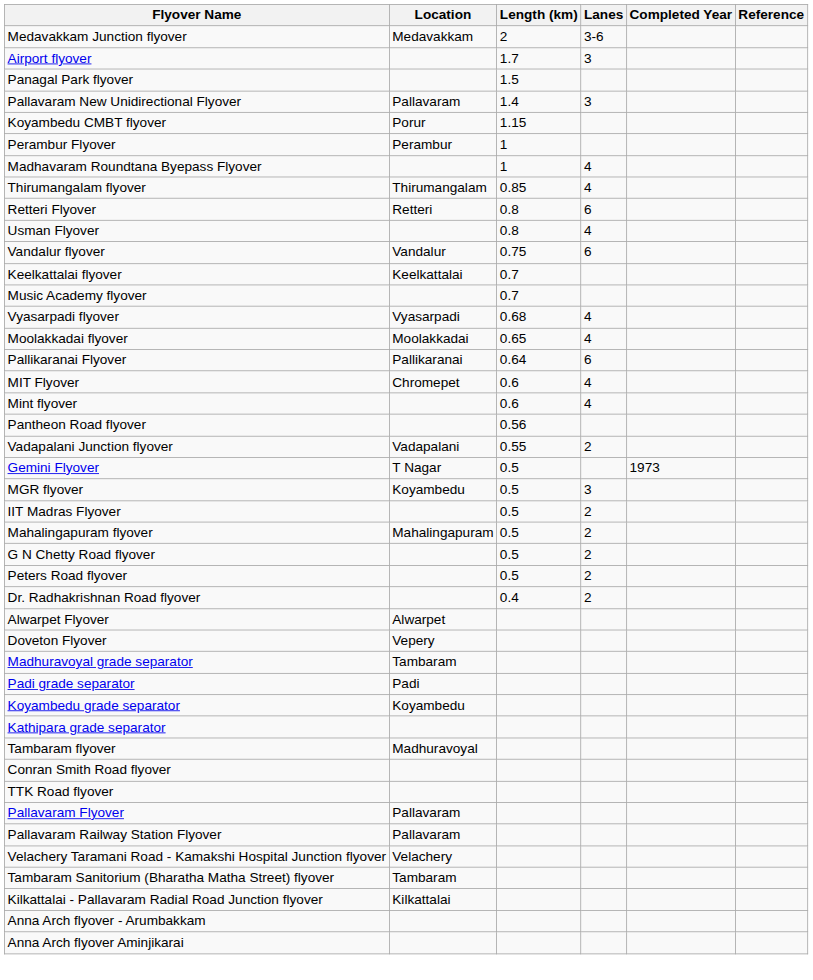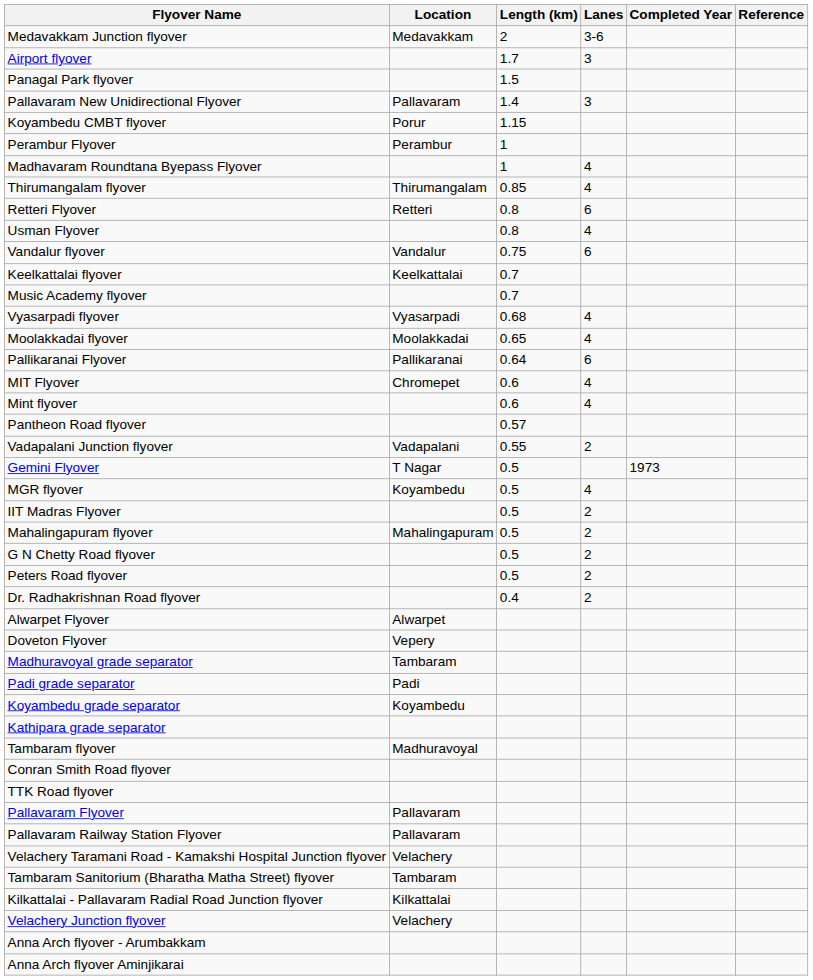 <table class="wikitable sortable static-row-numbers static-row-header-text">
 <tr>
 <th>Flyover Name</th>
 <th>Location</th>
 <th>Length (km)</th>
 <th>Lanes</th>
 <th>Completed Year</th>
 <th scope="col" class="unsortable">Reference</th>
 </tr>
 <tr>
 <td>Medavakkam Junction flyover</td>
 <td>Medavakkam</td>
 <td>2</td>
 <td>3-6</td>
 <td></td>
 <td></td>
 </tr>
 <tr>
 <td><a href='#'>Airport flyover</a></td>
 <td></td>
 <td>1.7</td>
 <td>3</td>
 <td></td>
 <td></td>
 </tr>
 <tr>
 <td>Panagal Park flyover</td>
 <td></td>
 <td>1.5</td>
 <td></td>
 <td></td>
 <td></td>
 </tr>
 <tr>
 <td>Pallavaram New Unidirectional Flyover</td>
 <td>Pallavaram</td>
 <td>1.4</td>
 <td>3</td>
 <td></td>
 <td></td>
 </tr>
 <tr>
 <td>Koyambedu CMBT flyover</td>
 <td>Porur</td>
 <td>1.15</td>
 <td></td>
 <td></td>
 <td></td>
 </tr>
 <tr>
 <td>Perambur Flyover</td>
 <td>Perambur</td>
 <td>1</td>
 <td></td>
 <td></td>
 <td></td>
 </tr>
 <tr>
 <td>Madhavaram Roundtana Byepass Flyover</td>
 <td></td>
 <td>1</td>
 <td>4</td>
 <td></td>
 <td></td>
 </tr>
 <tr>
 <td>Thirumangalam flyover</td>
 <td>Thirumangalam</td>
 <td>0.85</td>
 <td>4</td>
 <td></td>
 <td></td>
 </tr>
 <tr>
 <td>Retteri Flyover</td>
 <td>Retteri</td>
 <td>0.8</td>
 <td>6</td>
 <td></td>
 <td></td>
 </tr>
 <tr>
 <td>Usman Flyover</td>
 <td></td>
 <td>0.8</td>
 <td>4</td>
 <td></td>
 <td></td>
 </tr>
 <tr>
 <td>Vandalur flyover</td>
 <td>Vandalur</td>
 <td>0.75</td>
 <td>6</td>
 <td></td>
 <td></td>
 </tr>
 <tr>
 <td>Keelkattalai flyover</td>
 <td>Keelkattalai</td>
 <td>0.7</td>
 <td></td>
 <td></td>
 <td></td>
 </tr>
 <tr>
 <td>Music Academy flyover</td>
 <td></td>
 <td>0.7</td>
 <td></td>
 <td></td>
 <td></td>
 </tr>
 <tr>
 <td>Vyasarpadi flyover</td>
 <td>Vyasarpadi</td>
 <td>0.68</td>
 <td>4</td>
 <td></td>
 <td></td>
 </tr>
 <tr>
 <td>Moolakkadai flyover</td>
 <td>Moolakkadai</td>
 <td>0.65</td>
 <td>4</td>
 <td></td>
 <td></td>
 </tr>
 <tr>
 <td>Pallikaranai Flyover</td>
 <td>Pallikaranai</td>
 <td>0.64</td>
 <td>6</td>
 <td></td>
 <td></td>
 </tr>
 <tr>
 <td>MIT Flyover</td>
 <td>Chromepet</td>
 <td>0.6</td>
 <td>4</td>
 <td></td>
 <td></td>
 </tr>
 <tr>
 <td>Mint flyover</td>
 <td></td>
 <td>0.6</td>
 <td>4</td>
 <td></td>
 <td></td>
 </tr>
 <tr>
 <td>Pantheon Road flyover</td>
 <td></td>
-<td>0.56</td>
+<td>0.57</td>
 <td></td>
 <td></td>
 <td></td>
 </tr>
 <tr>
 <td>Vadapalani Junction flyover</td>
 <td>Vadapalani</td>
 <td>0.55</td>
 <td>2</td>
 <td></td>
 <td></td>
 </tr>
 <tr>
 <td><a href='#'>Gemini Flyover</a></td>
 <td>T Nagar</td>
 <td>0.5</td>
 <td></td>
 <td>1973</td>
 <td></td>
 </tr>
 <tr>
 <td>MGR flyover</td>
 <td>Koyambedu</td>
 <td>0.5</td>
-<td>3</td>
+<td>4</td>
 <td></td>
 <td></td>
 </tr>
 <tr>
 <td>IIT Madras Flyover</td>
 <td></td>
 <td>0.5</td>
 <td>2</td>
 <td></td>
 <td></td>
 </tr>
 <tr>
 <td>Mahalingapuram flyover</td>
 <td>Mahalingapuram</td>
 <td>0.5</td>
 <td>2</td>
 <td></td>
 <td></td>
 </tr>
 <tr>
 <td>G N Chetty Road flyover</td>
 <td></td>
 <td>0.5</td>
 <td>2</td>
 <td></td>
 <td></td>
 </tr>
 <tr>
 <td>Peters Road flyover</td>
 <td></td>
 <td>0.5</td>
 <td>2</td>
 <td></td>
 <td></td>
 </tr>
 <tr>
 <td>Dr. Radhakrishnan Road flyover</td>
 <td></td>
 <td>0.4</td>
 <td>2</td>
 <td></td>
 <td></td>
 </tr>
 <tr>
 <td>Alwarpet Flyover</td>
 <td>Alwarpet</td>
 <td></td>
 <td></td>
 <td></td>
 <td></td>
 </tr>
 <tr>
 <td>Doveton Flyover</td>
 <td>Vepery</td>
 <td></td>
 <td></td>
 <td></td>
 <td></td>
 </tr>
 <tr>
 <td><a href='#'>Madhuravoyal grade separator</a></td>
 <td>Tambaram</td>
 <td></td>
 <td></td>
 <td></td>
 <td></td>
 </tr>
 <tr>
 <td><a href='#'>Padi grade separator</a></td>
 <td>Padi</td>
 <td></td>
 <td></td>
 <td></td>
 <td></td>
 </tr>
 <tr>
 <td><a href='#'>Koyambedu grade separator</a></td>
 <td>Koyambedu</td>
 <td></td>
 <td></td>
 <td></td>
 <td></td>
 </tr>
 <tr>
 <td><a href='#'>Kathipara grade separator</a></td>
 <td></td>
 <td></td>
 <td></td>
 <td></td>
 <td></td>
 </tr>
 <tr>
 <td>Tambaram flyover</td>
 <td>Madhuravoyal</td>
 <td></td>
 <td></td>
 <td></td>
 <td></td>
 </tr>
 <tr>
 <td>Conran Smith Road flyover</td>
 <td></td>
 <td></td>
 <td></td>
 <td></td>
 <td></td>
 </tr>
 <tr>
 <td>TTK Road flyover</td>
 <td></td>
 <td></td>
 <td></td>
 <td></td>
 <td></td>
 </tr>
 <tr>
 <td><a href='#'>Pallavaram Flyover</a></td>
 <td>Pallavaram</td>
 <td></td>
 <td></td>
 <td></td>
 <td></td>
 </tr>
 <tr>
 <td>Pallavaram Railway Station Flyover</td>
 <td>Pallavaram</td>
 <td></td>
 <td></td>
 <td></td>
 <td></td>
 </tr>
 <tr>
 <td>Velachery Taramani Road - Kamakshi Hospital Junction flyover</td>
 <td>Velachery</td>
 <td></td>
 <td></td>
 <td></td>
 <td></td>
 </tr>
 <tr>
 <td>Tambaram Sanitorium (Bharatha Matha Street) flyover</td>
 <td>Tambaram</td>
 <td></td>
 <td></td>
 <td></td>
 <td></td>
 </tr>
 <tr>
 <td>Kilkattalai - Pallavaram Radial Road Junction flyover</td>
 <td>Kilkattalai</td>
 <td></td>
 <td></td>
 <td></td>
 <td></td>
 </tr>
 <tr>
+<td><a href='#'>Velachery Junction flyover</a></td>
+<td>Velachery</td>
+<td></td>
+<td></td>
+<td></td>
+<td></td>
+</tr>
+<tr>
 <td>Anna Arch flyover - Arumbakkam</td>
 <td></td>
 <td></td>
 <td></td>
 <td></td>
 <td></td>
 </tr>
 <tr>
 <td>Anna Arch flyover Aminjikarai</td>
 <td></td>
 <td></td>
 <td></td>
 <td></td>
 <td></td>
 </tr>
 </table>
